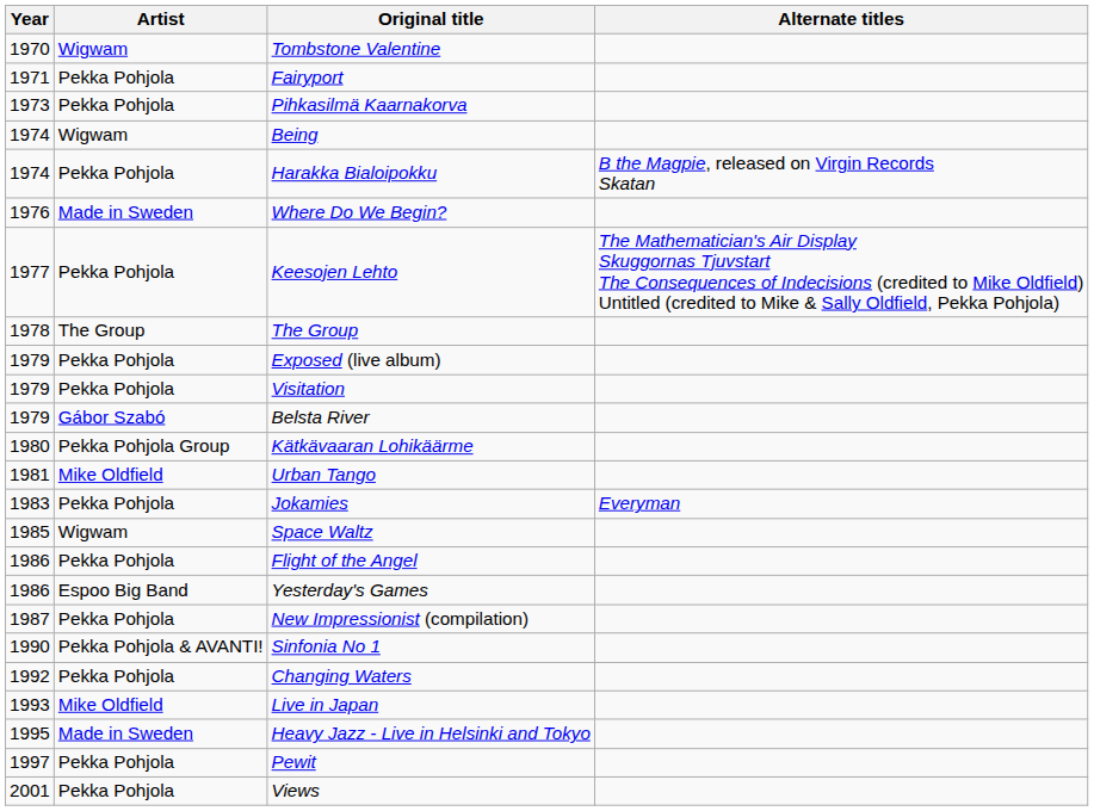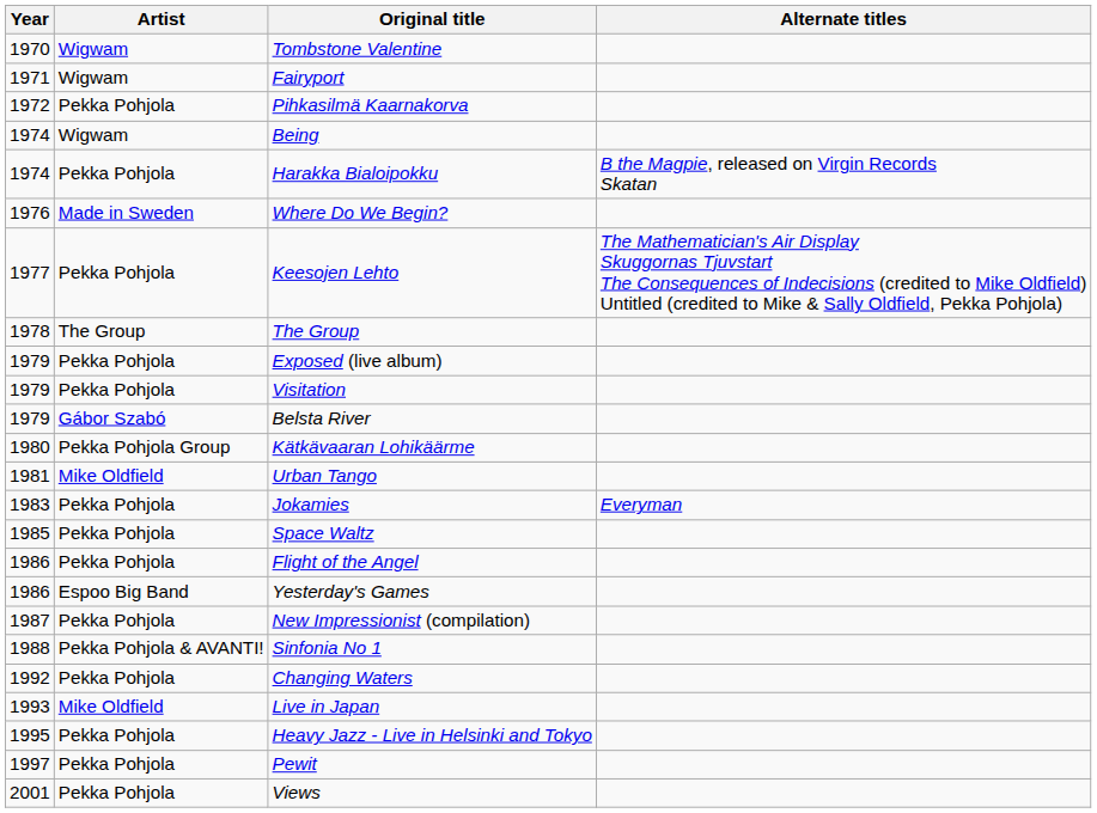 <table class="wikitable">
 <tr>
 <th>Year</th>
 <th>Artist</th>
 <th>Original title</th>
 <th>Alternate titles</th>
 </tr>
 <tr>
 <td>1970</td>
 <td><a href='#'>Wigwam</a></td>
 <td><em><a href='#'>Tombstone Valentine</a></em></td>
 <td></td>
 </tr>
 <tr>
 <td>1971</td>
-<td>Pekka Pohjola</td>
+<td>Wigwam</td>
 <td><em><a href='#'>Fairyport</a></em></td>
 <td></td>
 </tr>
 <tr>
-<td>1973</td>
+<td>1972</td>
 <td>Pekka Pohjola</td>
 <td><em><a href='#'>Pihkasilmä Kaarnakorva</a></em></td>
 </tr>
 <tr>
 <td>1974</td>
 <td>Wigwam</td>
 <td><em><a href='#'>Being</a></em></td>
 <td></td>
 </tr>
 <tr>
 <td>1974</td>
 <td>Pekka Pohjola</td>
 <td><em><a href='#'>Harakka Bialoipokku</a></em></td>
 <td> <em><a href='#'>B the Magpie</a></em>, released on <a href='#'>Virgin Records</a><br> <em>Skatan</em></td>
 </tr>
 <tr>
 <td>1976</td>
 <td><a href='#'>Made in Sweden</a></td>
 <td><em><a href='#'>Where Do We Begin?</a></em></td>
 <td></td>
 </tr>
 <tr>
 <td>1977</td>
 <td>Pekka Pohjola</td>
 <td><em><a href='#'>Keesojen Lehto</a></em></td>
 <td> <em><a href='#'>The Mathematician's Air Display</a></em><br> <em><a href='#'>Skuggornas Tjuvstart</a></em><br> <em><a href='#'>The Consequences of Indecisions</a></em> (credited to <a href='#'>Mike Oldfield</a>)<br>  Untitled (credited to Mike & <a href='#'>Sally Oldfield</a>, Pekka Pohjola)</td>
 </tr>
 <tr>
 <td>1978</td>
 <td>The Group</td>
 <td><em><a href='#'>The Group</a></em></td>
 <td></td>
 </tr>
 <tr>
 <td>1979</td>
 <td>Pekka Pohjola</td>
 <td><em><a href='#'>Exposed</a></em> (live album)</td>
 <td></td>
 </tr>
 <tr>
 <td>1979</td>
 <td>Pekka Pohjola</td>
 <td><em><a href='#'>Visitation</a></em></td>
 <td></td>
 </tr>
 <tr>
 <td>1979</td>
 <td><a href='#'>Gábor Szabó</a></td>
 <td><em>Belsta River</em></td>
 <td></td>
 </tr>
 <tr>
 <td>1980</td>
 <td>Pekka Pohjola Group</td>
 <td><em><a href='#'>Kätkävaaran Lohikäärme</a></em></td>
 <td></td>
 </tr>
 <tr>
 <td>1981</td>
 <td><a href='#'>Mike Oldfield</a></td>
 <td><em><a href='#'>Urban Tango</a></em></td>
 <td></td>
 </tr>
 <tr>
 <td>1983</td>
 <td>Pekka Pohjola</td>
 <td><em><a href='#'>Jokamies</a></em></td>
 <td> <em><a href='#'>Everyman</a></em></td>
 </tr>
 <tr>
 <td>1985</td>
-<td>Wigwam</td>
+<td>Pekka Pohjola</td>
 <td><em><a href='#'>Space Waltz</a></em></td>
 <td></td>
 </tr>
 <tr>
 <td>1986</td>
 <td>Pekka Pohjola</td>
 <td><em><a href='#'>Flight of the Angel</a></em></td>
 <td></td>
 </tr>
 <tr>
 <td>1986</td>
 <td>Espoo Big Band</td>
 <td><em>Yesterday's Games</em></td>
 <td></td>
 </tr>
 <tr>
 <td>1987</td>
 <td>Pekka Pohjola</td>
 <td><em><a href='#'>New Impressionist</a></em> (compilation)</td>
 <td></td>
 </tr>
 <tr>
-<td>1990</td>
+<td>1988</td>
 <td>Pekka Pohjola & AVANTI!</td>
 <td><em><a href='#'>Sinfonia No 1</a></em></td>
 <td></td>
 </tr>
 <tr>
 <td>1992</td>
 <td>Pekka Pohjola</td>
 <td><em><a href='#'>Changing Waters</a></em></td>
 <td></td>
 </tr>
 <tr>
 <td>1993</td>
 <td><a href='#'>Mike Oldfield</a></td>
 <td><em><a href='#'>Live in Japan</a></em></td>
 <td></td>
 </tr>
 <tr>
 <td>1995</td>
-<td><a href='#'>Made in Sweden</a></td>
+<td>Pekka Pohjola</td>
 <td><em><a href='#'>Heavy Jazz - Live in Helsinki and Tokyo</a></em></td>
 <td></td>
 </tr>
 <tr>
 <td>1997</td>
 <td>Pekka Pohjola</td>
 <td><em><a href='#'>Pewit</a></em></td>
 <td></td>
 </tr>
 <tr>
 <td>2001</td>
 <td>Pekka Pohjola</td>
 <td><em>Views</em></td>
 <td></td>
 </tr>
 </table>
